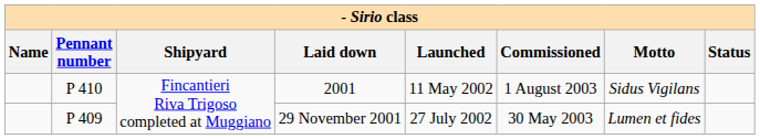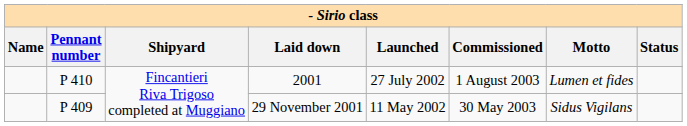 <table border="1" class="sortable wikitable">
 <tr>
 <th colspan="11" style="background:#ffdead;"> - <em>Sirio</em> class</th>
 </tr>
 <tr>
 <th>Name</th>
 <th><a href='#'>Pennant<br>number</a></th>
 <th>Shipyard</th>
 <th>Laid down</th>
 <th>Launched</th>
 <th>Commissioned</th>
 <th>Motto</th>
 <th>Status</th>
 </tr>
 <tr style="text-align:center;">
 <td></td>
 <td>P 410</td>
 <td rowspan=2 align=center><a href='#'>Fincantieri</a><br><a href='#'>Riva Trigoso</a><br>completed at <a href='#'>Muggiano</a></td>
 <td>2001</td>
-<td>11 May 2002</td>
+<td>27 July 2002</td>
 <td>1 August 2003</td>
-<td><em>Sidus Vigilans</em></td>
+<td><em>Lumen et fides</em></td>
 <td></td>
 </tr>
 <tr style="text-align:center;">
 <td></td>
 <td>P 409</td>
 <td>29 November 2001</td>
-<td>27 July 2002</td>
+<td>11 May 2002</td>
 <td>30 May 2003</td>
-<td><em>Lumen et fides</em></td>
+<td><em>Sidus Vigilans</em></td>
 <td></td>
 </tr>
 </table>
